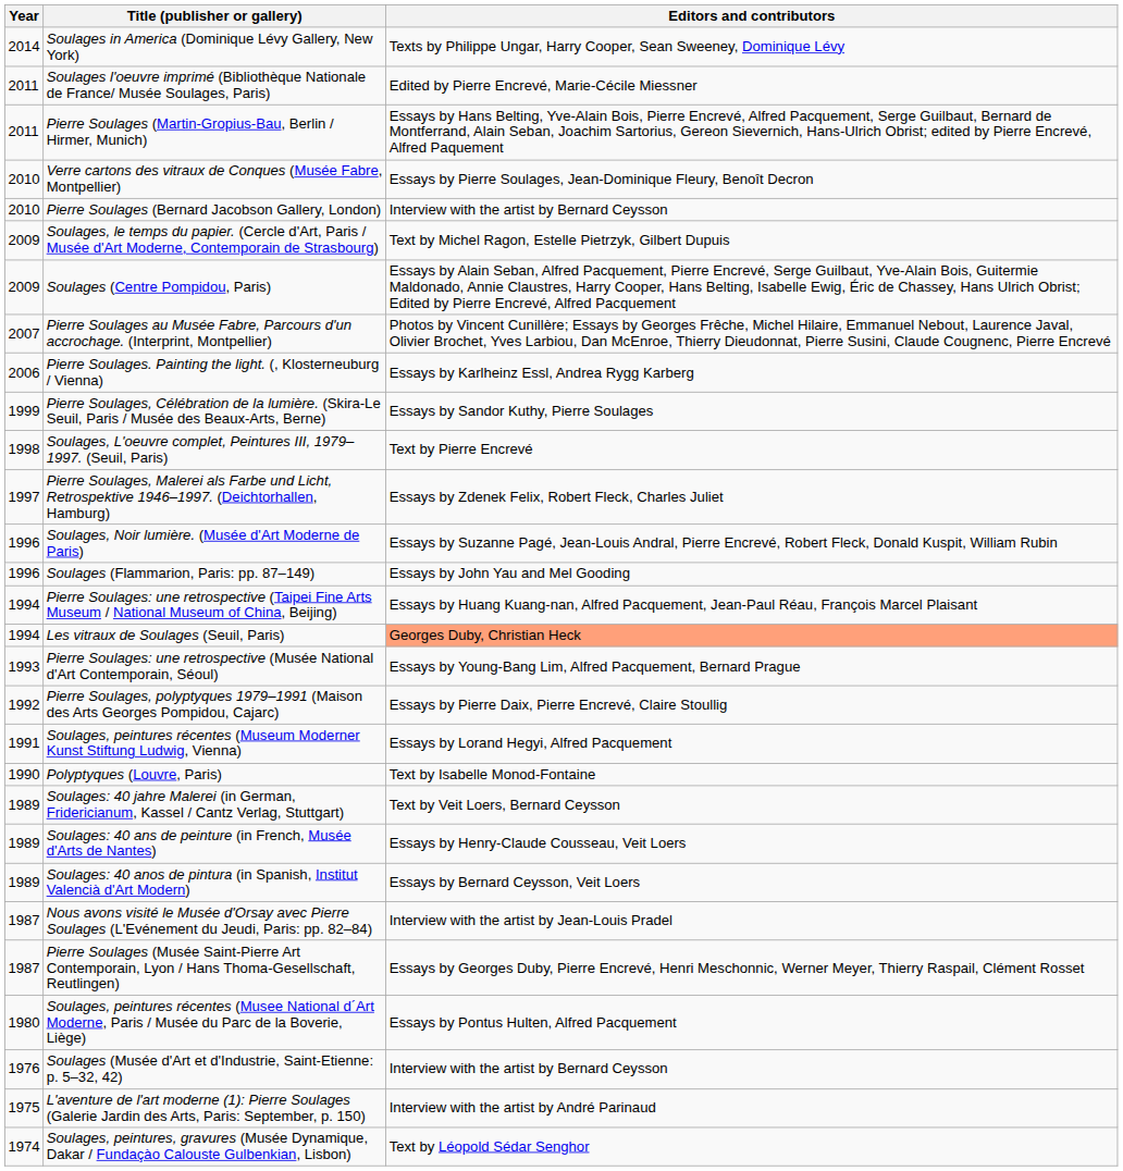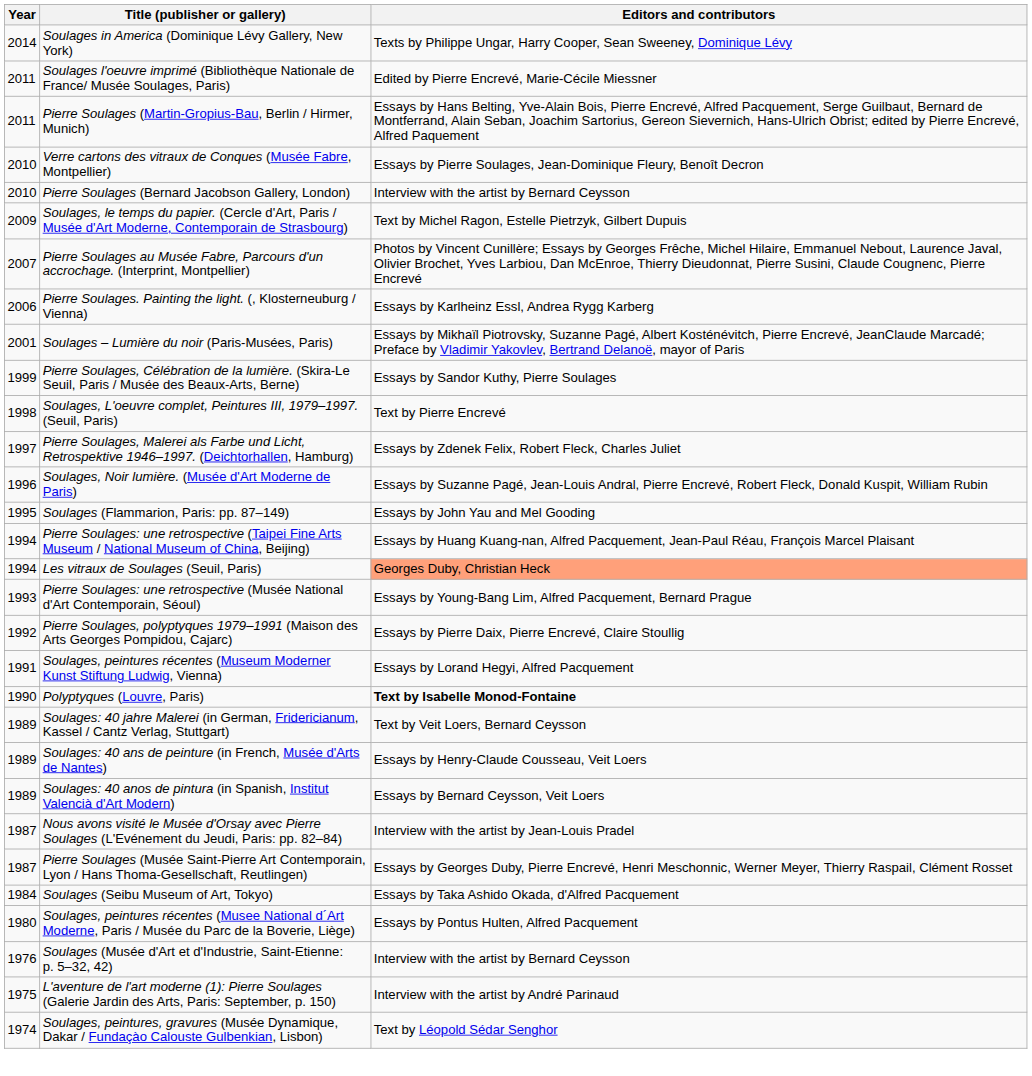 <table class="wikitable">
 <tr>
 <th>Year</th>
 <th>Title (publisher or gallery)</th>
 <th>Editors and contributors</th>
 </tr>
 <tr>
 <td>2014</td>
 <td><em>Soulages in America</em> (Dominique Lévy Gallery, New York)</td>
 <td>Texts by Philippe Ungar, Harry Cooper, Sean Sweeney, <a href='#'>Dominique Lévy</a></td>
 </tr>
 <tr>
 <td>2011</td>
 <td><em>Soulages l'oeuvre imprimé</em> (Bibliothèque Nationale de France/ Musée Soulages, Paris)</td>
 <td>Edited by Pierre Encrevé, Marie-Cécile Miessner</td>
 </tr>
 <tr>
 <td>2011</td>
 <td><em>Pierre Soulages</em> (<a href='#'>Martin-Gropius-Bau</a>, Berlin / Hirmer, Munich)</td>
 <td>Essays by Hans Belting, Yve-Alain Bois, Pierre Encrevé, Alfred Pacquement, Serge Guilbaut, Bernard de Montferrand, Alain Seban, Joachim Sartorius, Gereon Sievernich, Hans-Ulrich Obrist; edited by Pierre Encrevé, Alfred Paquement</td>
 </tr>
 <tr>
 <td>2010</td>
 <td><em>Verre cartons des vitraux de Conques</em> (<a href='#'>Musée Fabre</a>, Montpellier)</td>
 <td>Essays by Pierre Soulages, Jean-Dominique Fleury, Benoît Decron</td>
 </tr>
 <tr>
 <td>2010</td>
 <td><em>Pierre Soulages</em> (Bernard Jacobson Gallery, London)</td>
 <td>Interview with the artist by Bernard Ceysson</td>
 </tr>
 <tr>
 <td>2009</td>
 <td><em>Soulages, le temps du papier.</em> (Cercle d'Art, Paris / <a href='#'>Musée d'Art Moderne, Contemporain de Strasbourg</a>)</td>
 <td>Text by Michel Ragon, Estelle Pietrzyk, Gilbert Dupuis</td>
 </tr>
 <tr>
-<td>2009</td>
-<td><em>Soulages</em> (<a href='#'>Centre Pompidou</a>, Paris)</td>
-<td>Essays by Alain Seban, Alfred Pacquement, Pierre Encrevé, Serge Guilbaut, Yve-Alain Bois, Guitermie Maldonado, Annie Claustres, Harry Cooper, Hans Belting, Isabelle Ewig, Éric de Chassey, Hans Ulrich Obrist; Edited by Pierre Encrevé, Alfred Pacquement</td>
-</tr>
-<tr>
 <td>2007</td>
 <td><em>Pierre Soulages au Musée Fabre, Parcours d'un accrochage.</em> (Interprint, Montpellier)</td>
 <td>Photos by Vincent Cunillère; Essays by Georges Frêche, Michel Hilaire, Emmanuel Nebout, Laurence Javal, Olivier Brochet, Yves Larbiou, Dan McEnroe, Thierry Dieudonnat, Pierre Susini, Claude Cougnenc, Pierre Encrevé</td>
 </tr>
 <tr>
 <td>2006</td>
 <td><em>Pierre Soulages. Painting the light.</em> (, Klosterneuburg / Vienna)</td>
 <td>Essays by Karlheinz Essl, Andrea Rygg Karberg</td>
+</tr>
+<tr>
+<td>2001</td>
+<td><em>Soulages – Lumière du noir</em> (Paris-Musées, Paris)</td>
+<td>Essays by Mikhaïl Piotrovsky, Suzanne Pagé, Albert Kosténévitch, Pierre Encrevé, JeanClaude Marcadé; Preface by <a href='#'>Vladimir Yakovlev</a>, <a href='#'>Bertrand Delanoë</a>, mayor of Paris</td>
 </tr>
 <tr>
 <td>1999</td>
 <td><em>Pierre Soulages, Célébration de la lumière.</em> (Skira-Le Seuil, Paris / Musée des Beaux-Arts, Berne)</td>
 <td>Essays by Sandor Kuthy, Pierre Soulages</td>
 </tr>
 <tr>
 <td>1998</td>
 <td><em>Soulages, L'oeuvre complet, Peintures III, 1979–1997.</em> (Seuil, Paris)</td>
 <td>Text by Pierre Encrevé</td>
 </tr>
 <tr>
 <td>1997</td>
 <td><em>Pierre Soulages, Malerei als Farbe und Licht, Retrospektive 1946–1997.</em> (<a href='#'>Deichtorhallen</a>, Hamburg)</td>
 <td>Essays by Zdenek Felix, Robert Fleck, Charles Juliet</td>
 </tr>
 <tr>
 <td>1996</td>
 <td><em>Soulages, Noir lumière.</em> (<a href='#'>Musée d'Art Moderne de Paris</a>)</td>
 <td>Essays by Suzanne Pagé, Jean-Louis Andral, Pierre Encrevé, Robert Fleck, Donald Kuspit, William Rubin</td>
 </tr>
 <tr>
-<td>1996</td>
+<td>1995</td>
 <td><em>Soulages</em> (Flammarion, Paris: pp. 87–149)</td>
 <td>Essays by John Yau and Mel Gooding</td>
 </tr>
 <tr>
 <td>1994</td>
 <td><em>Pierre Soulages: une retrospective</em> (<a href='#'>Taipei Fine Arts Museum</a> / <a href='#'>National Museum of China</a>, Beijing)</td>
 <td>Essays by Huang Kuang-nan, Alfred Pacquement, Jean-Paul Réau, François Marcel Plaisant</td>
 </tr>
 <tr>
 <td>1994</td>
 <td><em>Les vitraux de Soulages</em> (Seuil, Paris)</td>
 <td style="background: lightsalmon;">Georges Duby, Christian Heck</td>
 </tr>
 <tr>
 <td>1993</td>
 <td><em>Pierre Soulages: une retrospective</em> (Musée National d'Art Contemporain, Séoul)</td>
 <td>Essays by Young-Bang Lim, Alfred Pacquement, Bernard Prague</td>
 </tr>
 <tr>
 <td>1992</td>
 <td><em>Pierre Soulages, polyptyques 1979–1991</em> (Maison des Arts Georges Pompidou, Cajarc)</td>
 <td>Essays by Pierre Daix, Pierre Encrevé, Claire Stoullig</td>
 </tr>
 <tr>
 <td>1991</td>
 <td><em>Soulages, peintures récentes</em> (<a href='#'>Museum Moderner Kunst Stiftung Ludwig</a>, Vienna)</td>
 <td>Essays by Lorand Hegyi, Alfred Pacquement</td>
 </tr>
 <tr>
 <td>1990</td>
 <td><em>Polyptyques</em> (<a href='#'>Louvre</a>, Paris)</td>
-<td>Text by Isabelle Monod-Fontaine</td>
+<td><strong>Text by Isabelle Monod-Fontaine</strong></td>
 </tr>
 <tr>
 <td>1989</td>
 <td><em>Soulages: 40 jahre Malerei</em> (in German, <a href='#'>Fridericianum</a>, Kassel / Cantz Verlag, Stuttgart)</td>
 <td>Text by Veit Loers, Bernard Ceysson</td>
 </tr>
 <tr>
 <td>1989</td>
 <td><em>Soulages: 40 ans de peinture</em> (in French, <a href='#'>Musée d'Arts de Nantes</a>)</td>
 <td>Essays by Henry-Claude Cousseau, Veit Loers</td>
 </tr>
 <tr>
 <td>1989</td>
 <td><em>Soulages: 40 anos de pintura</em> (in Spanish, <a href='#'>Institut Valencià d'Art Modern</a>)</td>
 <td>Essays by Bernard Ceysson, Veit Loers</td>
 </tr>
 <tr>
 <td>1987</td>
 <td><em>Nous avons visité le Musée d'Orsay avec Pierre Soulages</em> (L'Evénement du Jeudi, Paris: pp. 82–84)</td>
 <td>Interview with the artist by Jean-Louis Pradel</td>
 </tr>
 <tr>
 <td>1987</td>
 <td><em>Pierre Soulages</em> (Musée Saint-Pierre Art Contemporain, Lyon / Hans Thoma-Gesellschaft, Reutlingen)</td>
 <td>Essays by Georges Duby, Pierre Encrevé, Henri Meschonnic, Werner Meyer, Thierry Raspail, Clément Rosset</td>
 </tr>
 <tr>
+<td>1984</td>
+<td><em>Soulages</em> (Seibu Museum of Art, Tokyo)</td>
+<td>Essays by Taka Ashido Okada, d'Alfred Pacquement</td>
+</tr>
+<tr>
 <td>1980</td>
 <td><em>Soulages, peintures récentes</em> (<a href='#'>Musee National d´Art Moderne</a>, Paris / Musée du Parc de la Boverie, Liège)</td>
 <td>Essays by Pontus Hulten, Alfred Pacquement</td>
 </tr>
 <tr>
 <td>1976</td>
 <td><em>Soulages</em> (Musée d'Art et d'Industrie, Saint-Etienne: p. 5–32, 42)</td>
 <td>Interview with the artist by Bernard Ceysson</td>
 </tr>
 <tr>
 <td>1975</td>
 <td><em>L'aventure de l'art moderne (1): Pierre Soulages</em> (Galerie Jardin des Arts, Paris: September, p. 150)</td>
 <td>Interview with the artist by André Parinaud</td>
 </tr>
 <tr>
 <td>1974</td>
 <td><em>Soulages, peintures, gravures</em> (Musée Dynamique, Dakar / <a href='#'>Fundaçào Calouste Gulbenkian</a>, Lisbon)</td>
 <td>Text by <a href='#'>Léopold Sédar Senghor</a></td>
 </tr>
 </table>
